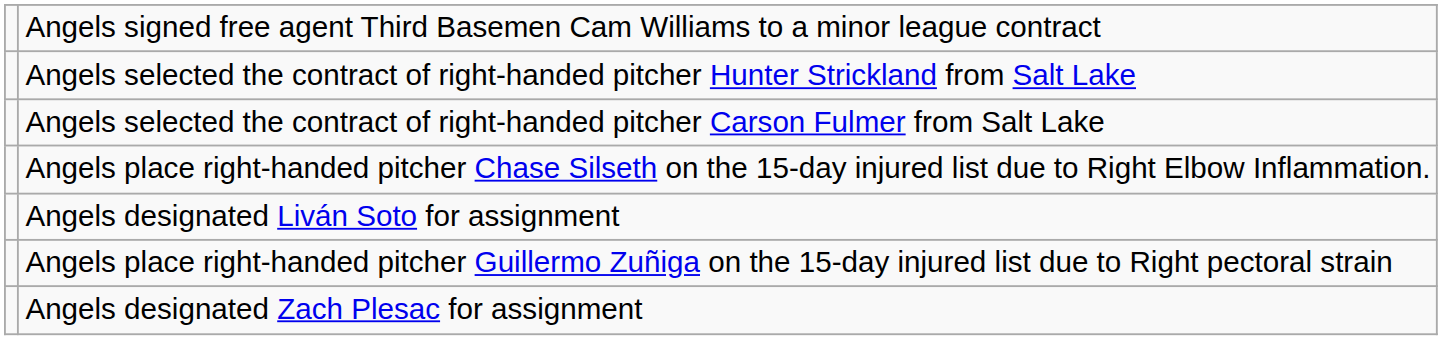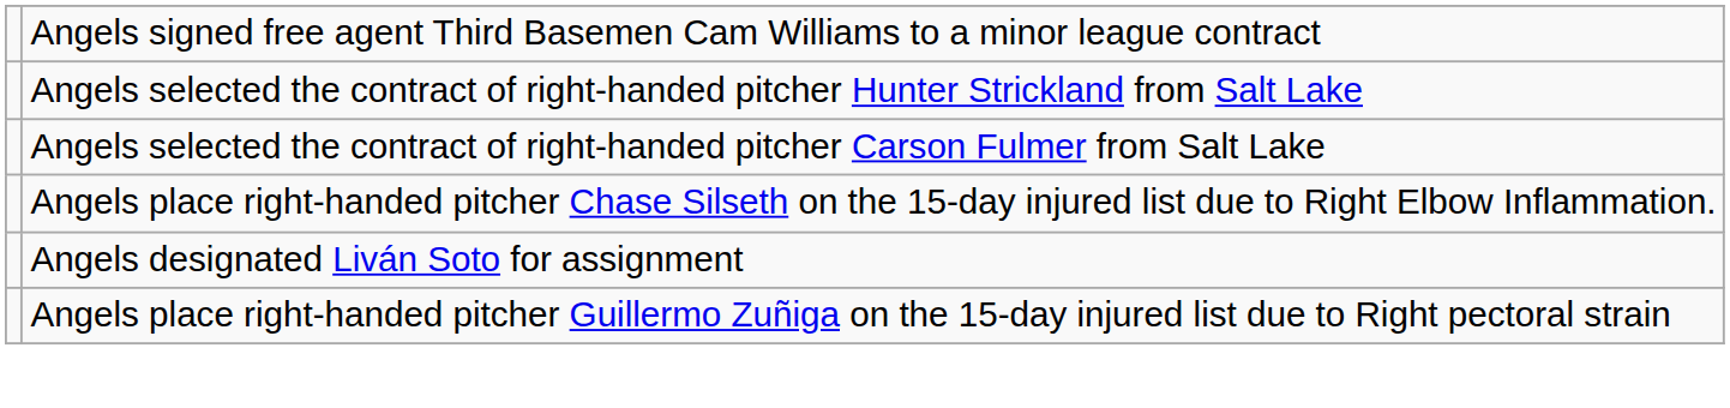 <table class="wikitable">
 <tr>
 <td></td>
 <td>Angels signed free agent Third Basemen Cam Williams to a minor league contract</td>
 </tr>
 <tr>
 <td></td>
 <td>Angels selected the contract of right-handed pitcher <a href='#'>Hunter Strickland</a> from <a href='#'>Salt Lake</a></td>
 </tr>
 <tr>
 <td></td>
 <td>Angels selected the contract of right-handed pitcher <a href='#'>Carson Fulmer</a> from Salt Lake</td>
 </tr>
 <tr>
 <td></td>
 <td>Angels place right-handed pitcher <a href='#'>Chase Silseth</a> on the 15-day injured list due to Right Elbow Inflammation.</td>
 </tr>
 <tr>
 <td></td>
 <td>Angels designated <a href='#'>Liván Soto</a> for assignment</td>
 </tr>
 <tr>
 <td></td>
 <td>Angels place right-handed pitcher <a href='#'>Guillermo Zuñiga</a> on the 15-day injured list due to Right pectoral strain</td>
 </tr>
-<tr>
-<td></td>
-<td>Angels designated <a href='#'>Zach Plesac</a> for assignment</td>
-</tr>
 </table>
